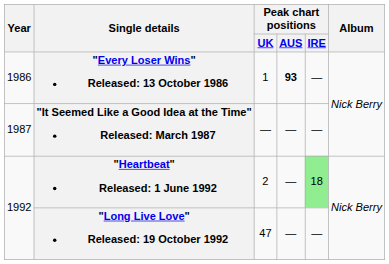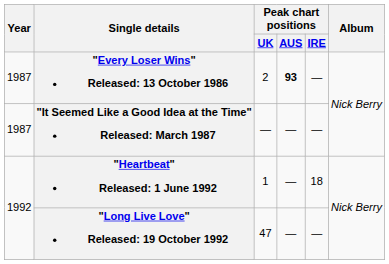 <table class="wikitable plainrowheaders" style="text-align:center;">
 <tr>
 <th rowspan="2">Year</th>
 <th rowspan="2">Single details</th>
 <th colspan="3">Peak chart positions</th>
 <th rowspan="2">Album</th>
 </tr>
 <tr>
 <th width="25"><a href='#'>UK</a><br></th>
 <th width="25"><a href='#'>AUS</a><br></th>
 <th width="25"><a href='#'>IRE</a><br></th>
 </tr>
 <tr>
-<td>1986</td>
+<td>1987</td>
 <th scope="row">"<a href='#'>Every Loser Wins</a>"<br><ul><li>Released: 13 October 1986</li></ul></th>
-<td>1</td>
+<td>2</td>
 <td><strong>93</strong></td>
 <td>—</td>
 <td rowspan="2" style="text-align:center;"><em>Nick Berry</em></td>
 </tr>
 <tr>
 <td>1987</td>
 <th scope="row">"It Seemed Like a Good Idea at the Time"<br><ul><li>Released: March 1987 </li></ul></th>
 <td>—</td>
 <td>—</td>
 <td>—</td>
 </tr>
 <tr>
 <td rowspan="2">1992</td>
 <th scope="row">"<a href='#'>Heartbeat</a>"<br><ul><li>Released: 1 June 1992</li></ul></th>
-<td>2</td>
+<td>1</td>
 <td>—</td>
-<td style="background: lightgreen;">18</td>
+<td>18</td>
 <td rowspan="2" style="text-align:center;"><em>Nick Berry</em></td>
 </tr>
 <tr>
 <th scope="row">"<a href='#'>Long Live Love</a>"<br><ul><li>Released: 19 October 1992</li></ul></th>
 <td>47</td>
 <td>—</td>
 <td>—</td>
 </tr>
 </table>
